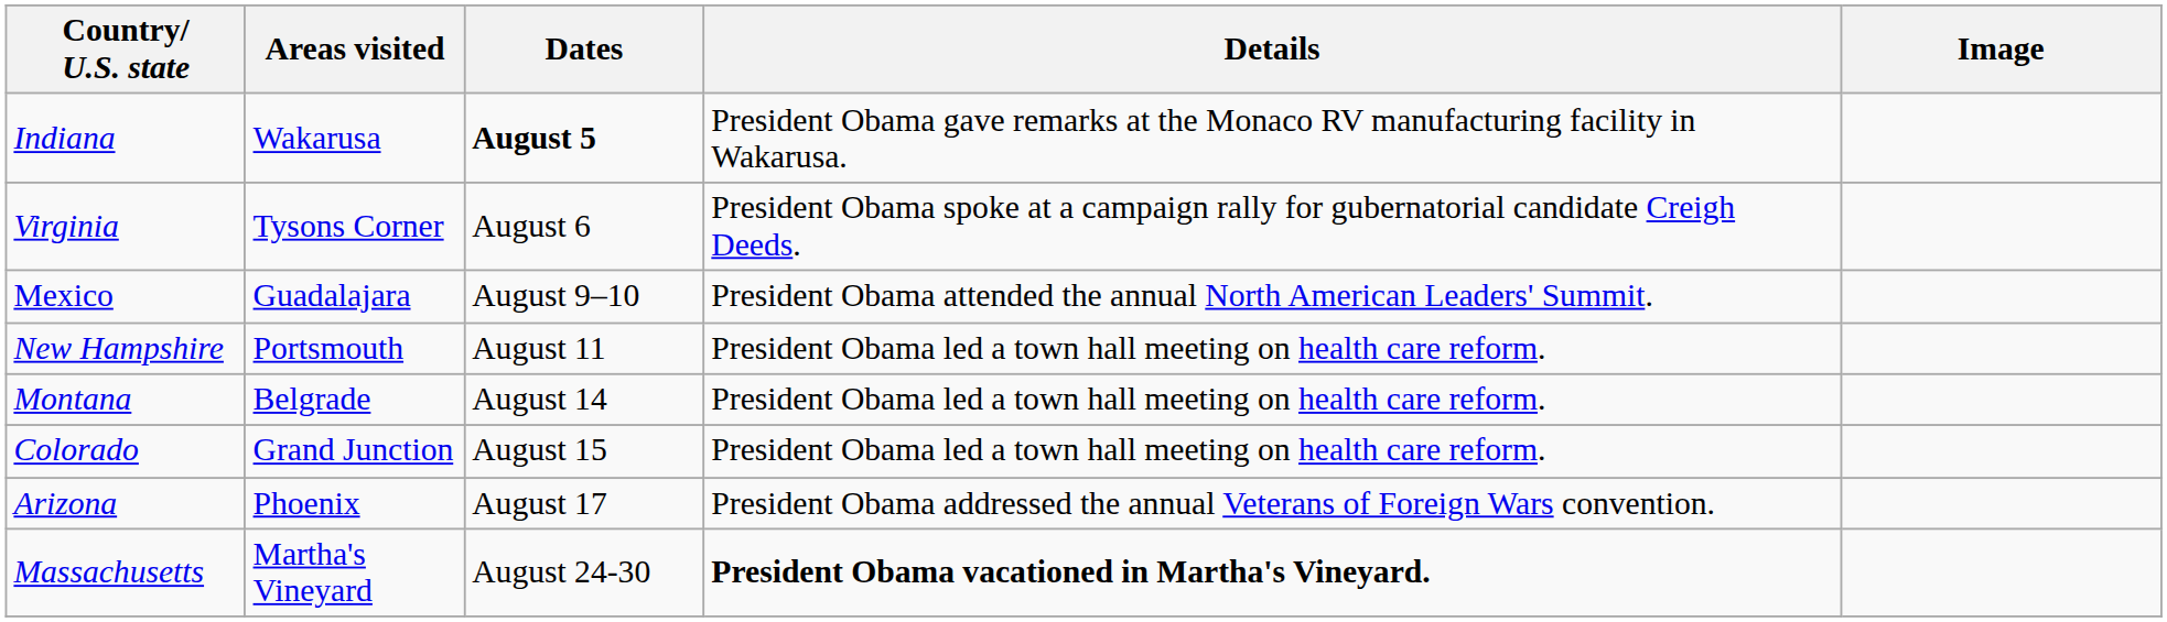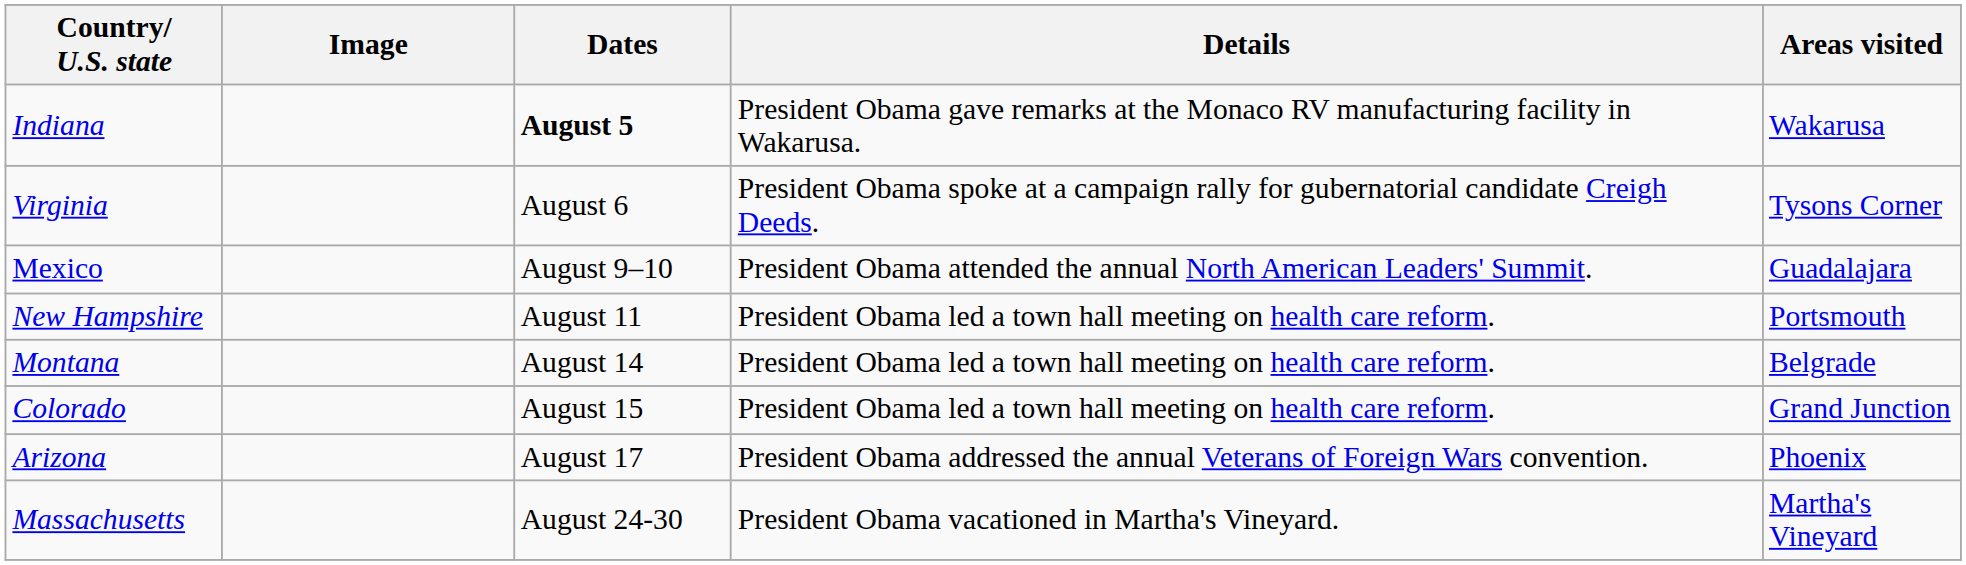 <table class="wikitable" style="margin: 1em auto 1em auto">
 <tr>
 <th width=110>Country/<br><em>U.S. state</em></th>
-<th width=100>Areas visited</th>
+<th width=150>Image</th>
 <th width=110>Dates</th>
 <th width=550>Details</th>
-<th width=150>Image</th>
+<th width=100>Areas visited</th>
 </tr>
 <tr>
 <td> <em><a href='#'>Indiana</a></em></td>
-<td><a href='#'>Wakarusa</a></td>
+<td></td>
 <td><strong>August 5</strong></td>
 <td>President Obama gave remarks at the Monaco RV manufacturing facility in Wakarusa.</td>
-<td></td>
+<td><a href='#'>Wakarusa</a></td>
 </tr>
 <tr>
 <td> <em><a href='#'>Virginia</a></em></td>
-<td><a href='#'>Tysons Corner</a></td>
+<td></td>
 <td>August 6</td>
 <td>President Obama spoke at a campaign rally for gubernatorial candidate <a href='#'>Creigh Deeds</a>.</td>
-<td></td>
+<td><a href='#'>Tysons Corner</a></td>
 </tr>
 <tr>
 <td> <a href='#'>Mexico</a></td>
-<td><a href='#'>Guadalajara</a></td>
+<td></td>
 <td>August 9–10</td>
 <td>President Obama attended the annual <a href='#'>North American Leaders' Summit</a>.</td>
-<td></td>
+<td><a href='#'>Guadalajara</a></td>
 </tr>
 <tr>
 <td> <em><a href='#'>New Hampshire</a></em></td>
-<td><a href='#'>Portsmouth</a></td>
+<td></td>
 <td>August 11</td>
 <td>President Obama led a town hall meeting on <a href='#'>health care reform</a>.</td>
-<td></td>
+<td><a href='#'>Portsmouth</a></td>
 </tr>
 <tr>
 <td> <em><a href='#'>Montana</a></em></td>
-<td><a href='#'>Belgrade</a></td>
+<td></td>
 <td>August 14</td>
 <td>President Obama led a town hall meeting on <a href='#'>health care reform</a>.</td>
-<td></td>
+<td><a href='#'>Belgrade</a></td>
 </tr>
 <tr>
 <td> <em><a href='#'>Colorado</a></em></td>
-<td><a href='#'>Grand Junction</a></td>
+<td></td>
 <td>August 15</td>
 <td>President Obama led a town hall meeting on <a href='#'>health care reform</a>.</td>
-<td></td>
+<td><a href='#'>Grand Junction</a></td>
 </tr>
 <tr>
 <td> <em><a href='#'>Arizona</a></em></td>
-<td><a href='#'>Phoenix</a></td>
+<td></td>
 <td>August 17</td>
 <td>President Obama addressed the annual <a href='#'>Veterans of Foreign Wars</a> convention.</td>
-<td></td>
+<td><a href='#'>Phoenix</a></td>
 </tr>
 <tr>
 <td> <em><a href='#'>Massachusetts</a></em></td>
+<td></td>
+<td>August 24-30</td>
+<td>President Obama vacationed in Martha's Vineyard.</td>
 <td><a href='#'>Martha's Vineyard</a></td>
-<td>August 24-30</td>
-<td><strong>President Obama vacationed in Martha's Vineyard.</strong></td>
-<td></td>
 </tr>
 </table>
